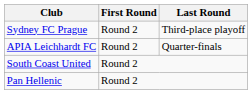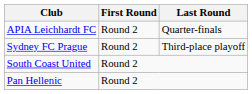 <table class="wikitable defaultcenter col1left">
 <tr>
 <th>Club</th>
 <th>First Round</th>
 <th>Last Round</th>
 </tr>
 <tr>
+<td><a href='#'>APIA Leichhardt FC</a></td>
+<td>Round 2</td>
+<td>Quarter-finals</td>
+</tr>
+<tr>
 <td><a href='#'>Sydney FC Prague</a></td>
 <td>Round 2</td>
 <td>Third-place playoff</td>
-</tr>
-<tr>
-<td><a href='#'>APIA Leichhardt FC</a></td>
-<td>Round 2</td>
-<td>Quarter-finals</td>
 </tr>
 <tr>
 <td><a href='#'>South Coast United</a></td>
 <td colspan=2>Round 2</td>
 </tr>
 <tr>
 <td><a href='#'>Pan Hellenic</a></td>
 <td colspan=2>Round 2</td>
 </tr>
 </table>
